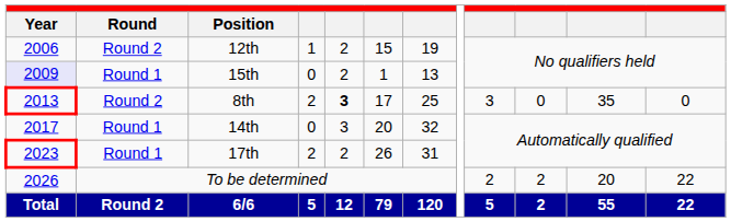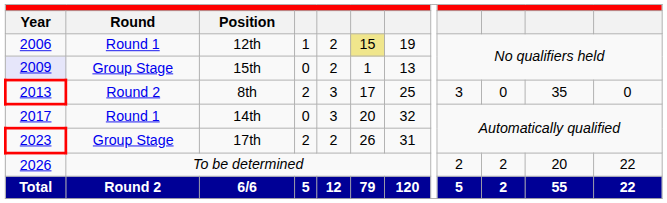 <table class="wikitable" style="text-align: center;">
 <tr>
 <th style="background:#FE0000;" colspan="7"><a href='#'></a> </th>
 <th style="background:white; width:1%;" rowspan="9"></th>
 <th style="background:#FE0000; color:#FFFFFF;" colspan="5"><a href='#'></a> </th>
 </tr>
 <tr>
 <th>Year</th>
 <th>Round</th>
 <th>Position</th>
 <th></th>
 <th></th>
 <th></th>
 <th></th>
 <th></th>
 <th></th>
 <th></th>
 <th></th>
 </tr>
 <tr>
 <td> <a href='#'>2006</a></td>
-<td><a href='#'>Round 2</a></td>
+<td><a href='#'>Round 1</a></td>
 <td>12th</td>
 <td>1</td>
 <td>2</td>
-<td>15</td>
+<td style="background: khaki;">15</td>
 <td>19</td>
 <td colspan=5 rowspan=2 align=center><em>No qualifiers held</em></td>
 </tr>
 <tr>
 <td style="background: lavender;"> <a href='#'>2009</a></td>
-<td><a href='#'>Round 1</a></td>
+<td><a href='#'>Group Stage</a></td>
 <td>15th</td>
 <td>0</td>
 <td>2</td>
 <td>1</td>
 <td>13</td>
 </tr>
 <tr>
 <td style="border: 3px solid red">  <a href='#'>2013</a></td>
 <td><a href='#'>Round 2</a></td>
 <td>8th</td>
 <td>2</td>
-<td><strong>3</strong></td>
+<td>3</td>
 <td>17</td>
 <td>25</td>
 <td>3</td>
 <td>0</td>
 <td>35</td>
 <td>0</td>
 </tr>
 <tr>
 <td> <a href='#'>2017</a></td>
 <td><a href='#'>Round 1</a></td>
 <td>14th</td>
 <td>0</td>
 <td>3</td>
 <td>20</td>
 <td>32</td>
 <td colspan=5 rowspan=2 align=center><em>Automatically qualified</em></td>
 </tr>
 <tr>
 <td style="border: 3px solid red"> <a href='#'>2023</a></td>
-<td><a href='#'>Round 1</a></td>
+<td><a href='#'>Group Stage</a></td>
 <td>17th</td>
 <td>2</td>
 <td>2</td>
 <td>26</td>
 <td>31</td>
 </tr>
 <tr>
 <td> <a href='#'>2026</a></td>
 <td colspan=6 align=center><em>To be determined</em></td>
 <td>2</td>
 <td>2</td>
 <td>20</td>
 <td>22</td>
 </tr>
 <tr>
 <th style="color:white; background:#000096;">Total</th>
 <th style="color:white; background:#000096;">Round 2</th>
 <th style="color:white; background:#000096;">6/6</th>
 <th style="color:white; background:#000096;">5</th>
 <th style="color:white; background:#000096;">12</th>
 <th style="color:white; background:#000096;">79</th>
 <th style="color:white; background:#000096;">120</th>
 <th style="color:white; background:#000096;">5</th>
 <th style="color:white; background:#000096;">2</th>
 <th style="color:white; background:#000096;">55</th>
 <th style="color:white; background:#000096;">22</th>
 </tr>
 </table>
